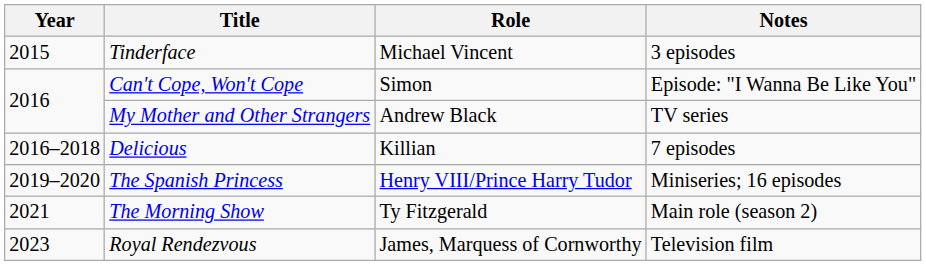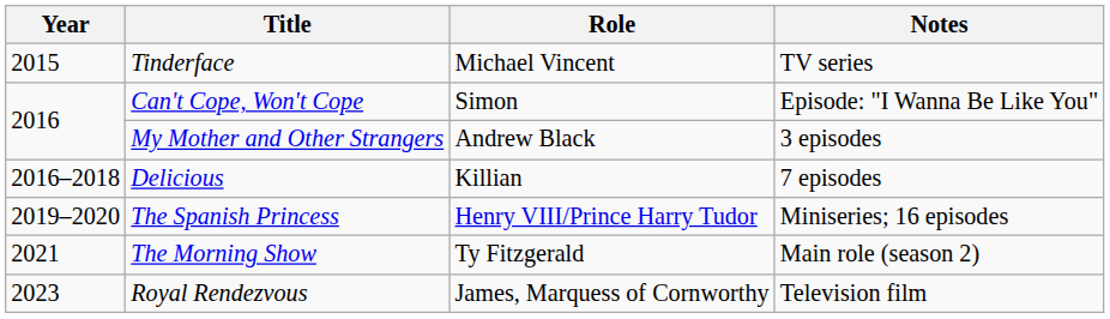 <table class="wikitable">
 <tr>
 <th>Year</th>
 <th>Title</th>
 <th>Role</th>
 <th>Notes</th>
 </tr>
 <tr>
 <td>2015</td>
 <td><em>Tinderface</em></td>
 <td>Michael Vincent</td>
-<td>3 episodes</td>
+<td>TV series</td>
 </tr>
 <tr>
 <td rowspan="2">2016</td>
 <td><em><a href='#'>Can't Cope, Won't Cope</a></em></td>
 <td>Simon</td>
 <td>Episode: "I Wanna Be Like You"</td>
 </tr>
 <tr>
 <td><em><a href='#'>My Mother and Other Strangers</a></em></td>
 <td>Andrew Black</td>
-<td>TV series</td>
+<td>3 episodes</td>
 </tr>
 <tr>
 <td>2016–2018</td>
 <td><em><a href='#'>Delicious</a></em></td>
 <td>Killian</td>
 <td>7 episodes</td>
 </tr>
 <tr>
 <td>2019–2020</td>
 <td><em><a href='#'>The Spanish Princess</a></em></td>
 <td><a href='#'>Henry VIII/Prince Harry Tudor</a></td>
 <td>Miniseries; 16 episodes</td>
 </tr>
 <tr>
 <td>2021</td>
 <td><em><a href='#'>The Morning Show</a></em></td>
 <td>Ty Fitzgerald</td>
 <td>Main role (season 2)</td>
 </tr>
 <tr>
 <td>2023</td>
 <td><em>Royal Rendezvous</em></td>
 <td>James, Marquess of Cornworthy</td>
 <td>Television film</td>
 </tr>
 </table>
